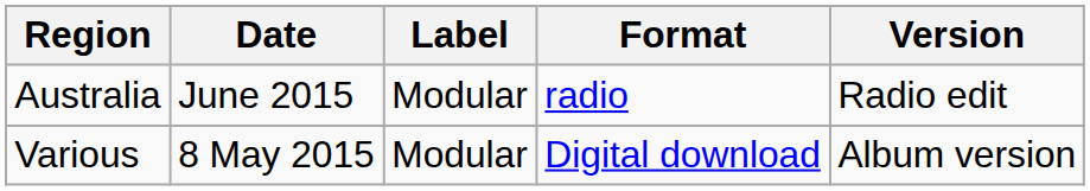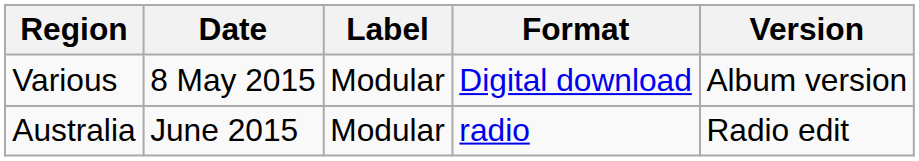 <table class=wikitable>
 <tr>
 <th>Region</th>
 <th>Date</th>
 <th>Label</th>
 <th>Format</th>
 <th>Version</th>
 </tr>
 <tr>
+<td>Various</td>
+<td>8 May 2015</td>
+<td>Modular</td>
+<td><a href='#'>Digital download</a></td>
+<td>Album version</td>
+</tr>
+<tr>
 <td>Australia</td>
 <td>June 2015</td>
 <td>Modular</td>
 <td><a href='#'>radio</a></td>
 <td>Radio edit</td>
 </tr>
-<tr>
-<td>Various</td>
-<td>8 May 2015</td>
-<td>Modular</td>
-<td><a href='#'>Digital download</a></td>
-<td>Album version</td>
-</tr>
 </table>
